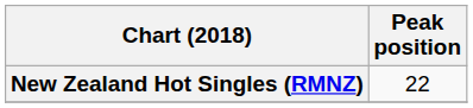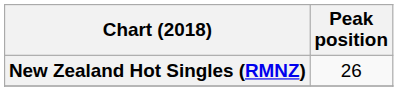 <table class="wikitable sortable plainrowheaders" style="text-align:center">
 <tr>
 <th>Chart (2018)</th>
 <th>Peak<br>position</th>
 </tr>
 <tr>
 <th scope="row">New Zealand Hot Singles (<a href='#'>RMNZ</a>)</th>
-<td>22</td>
+<td>26</td>
 </tr>
 <tr>
 </tr>
 <tr>
 </tr>
 </table>
